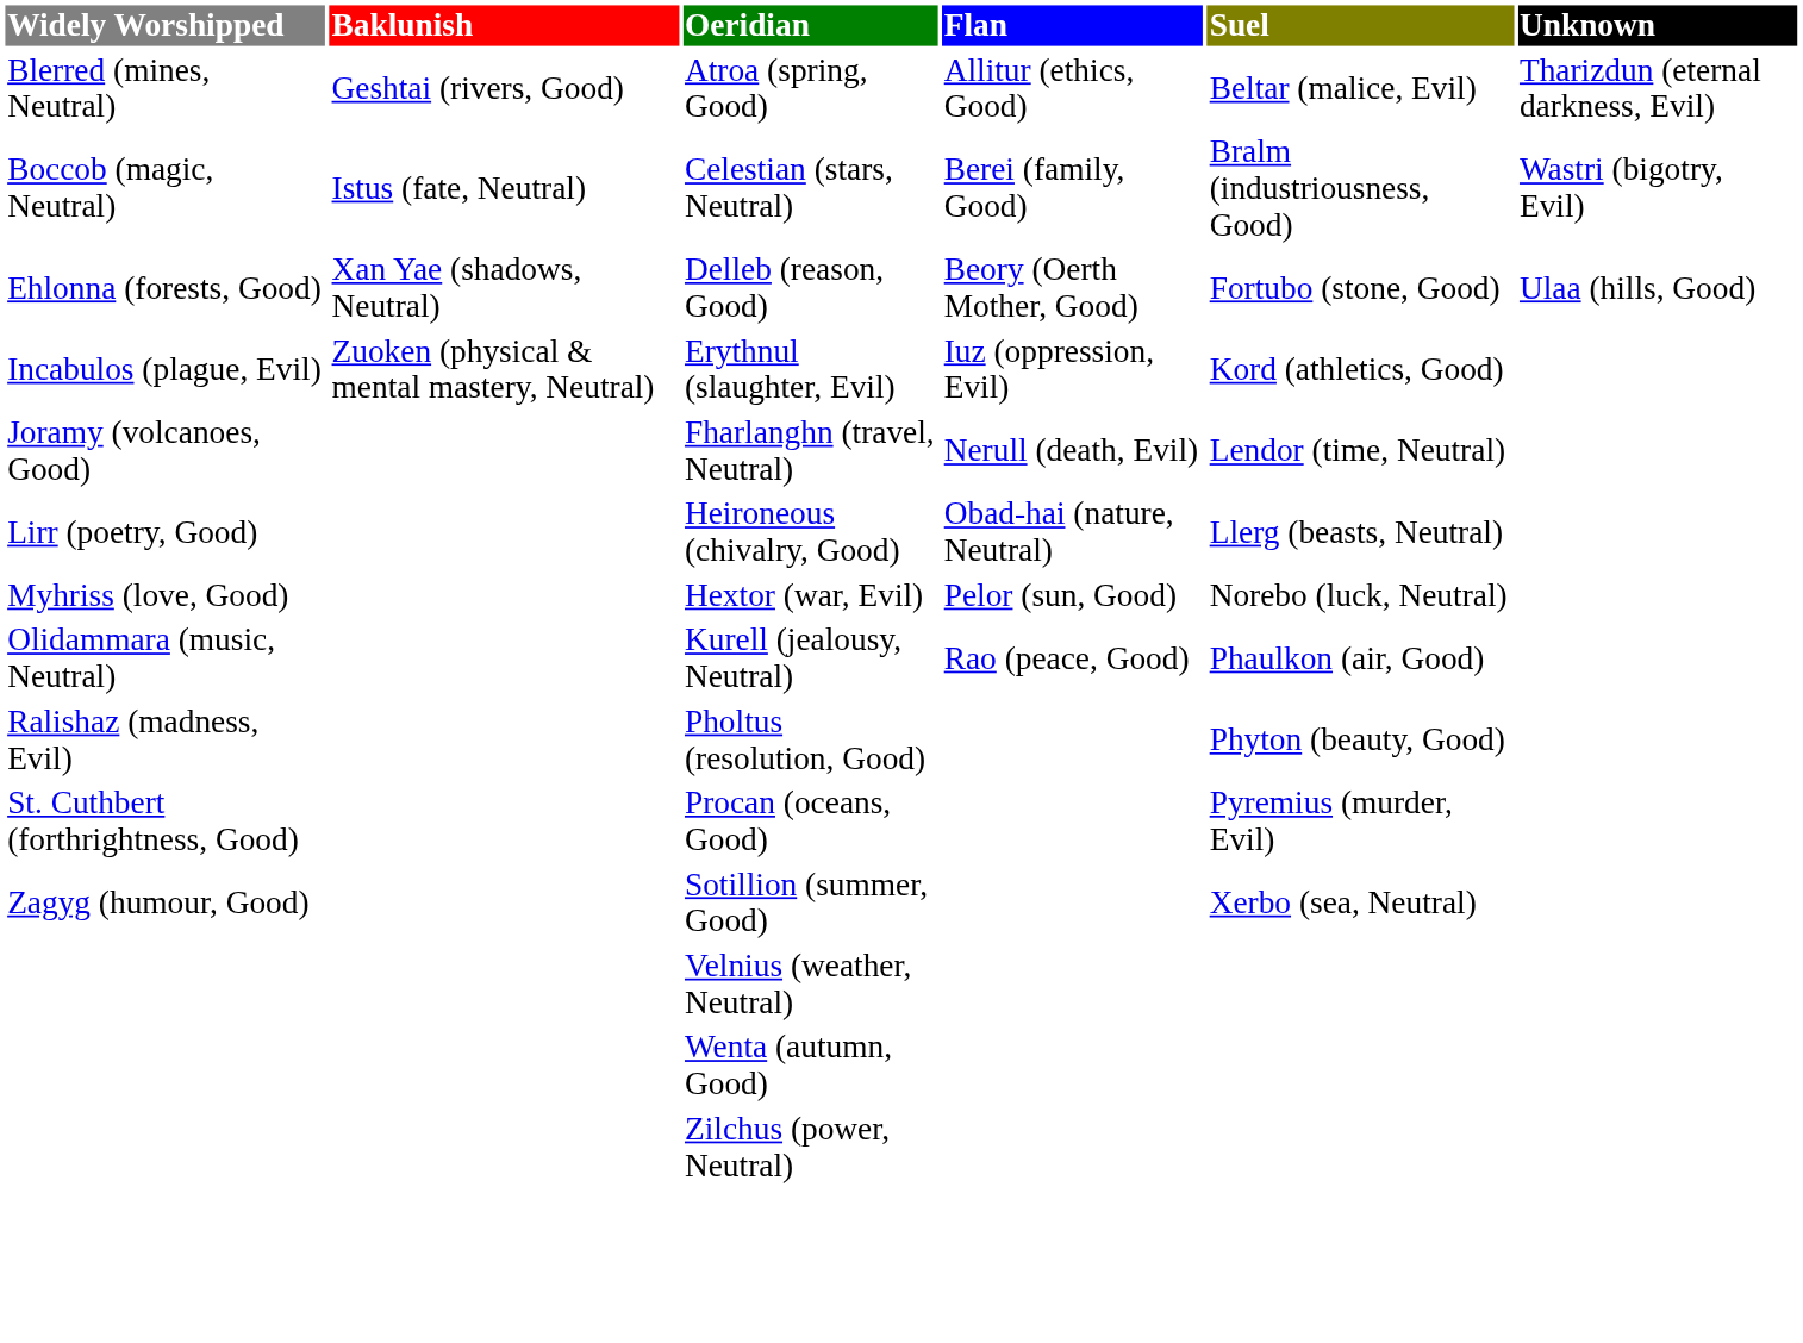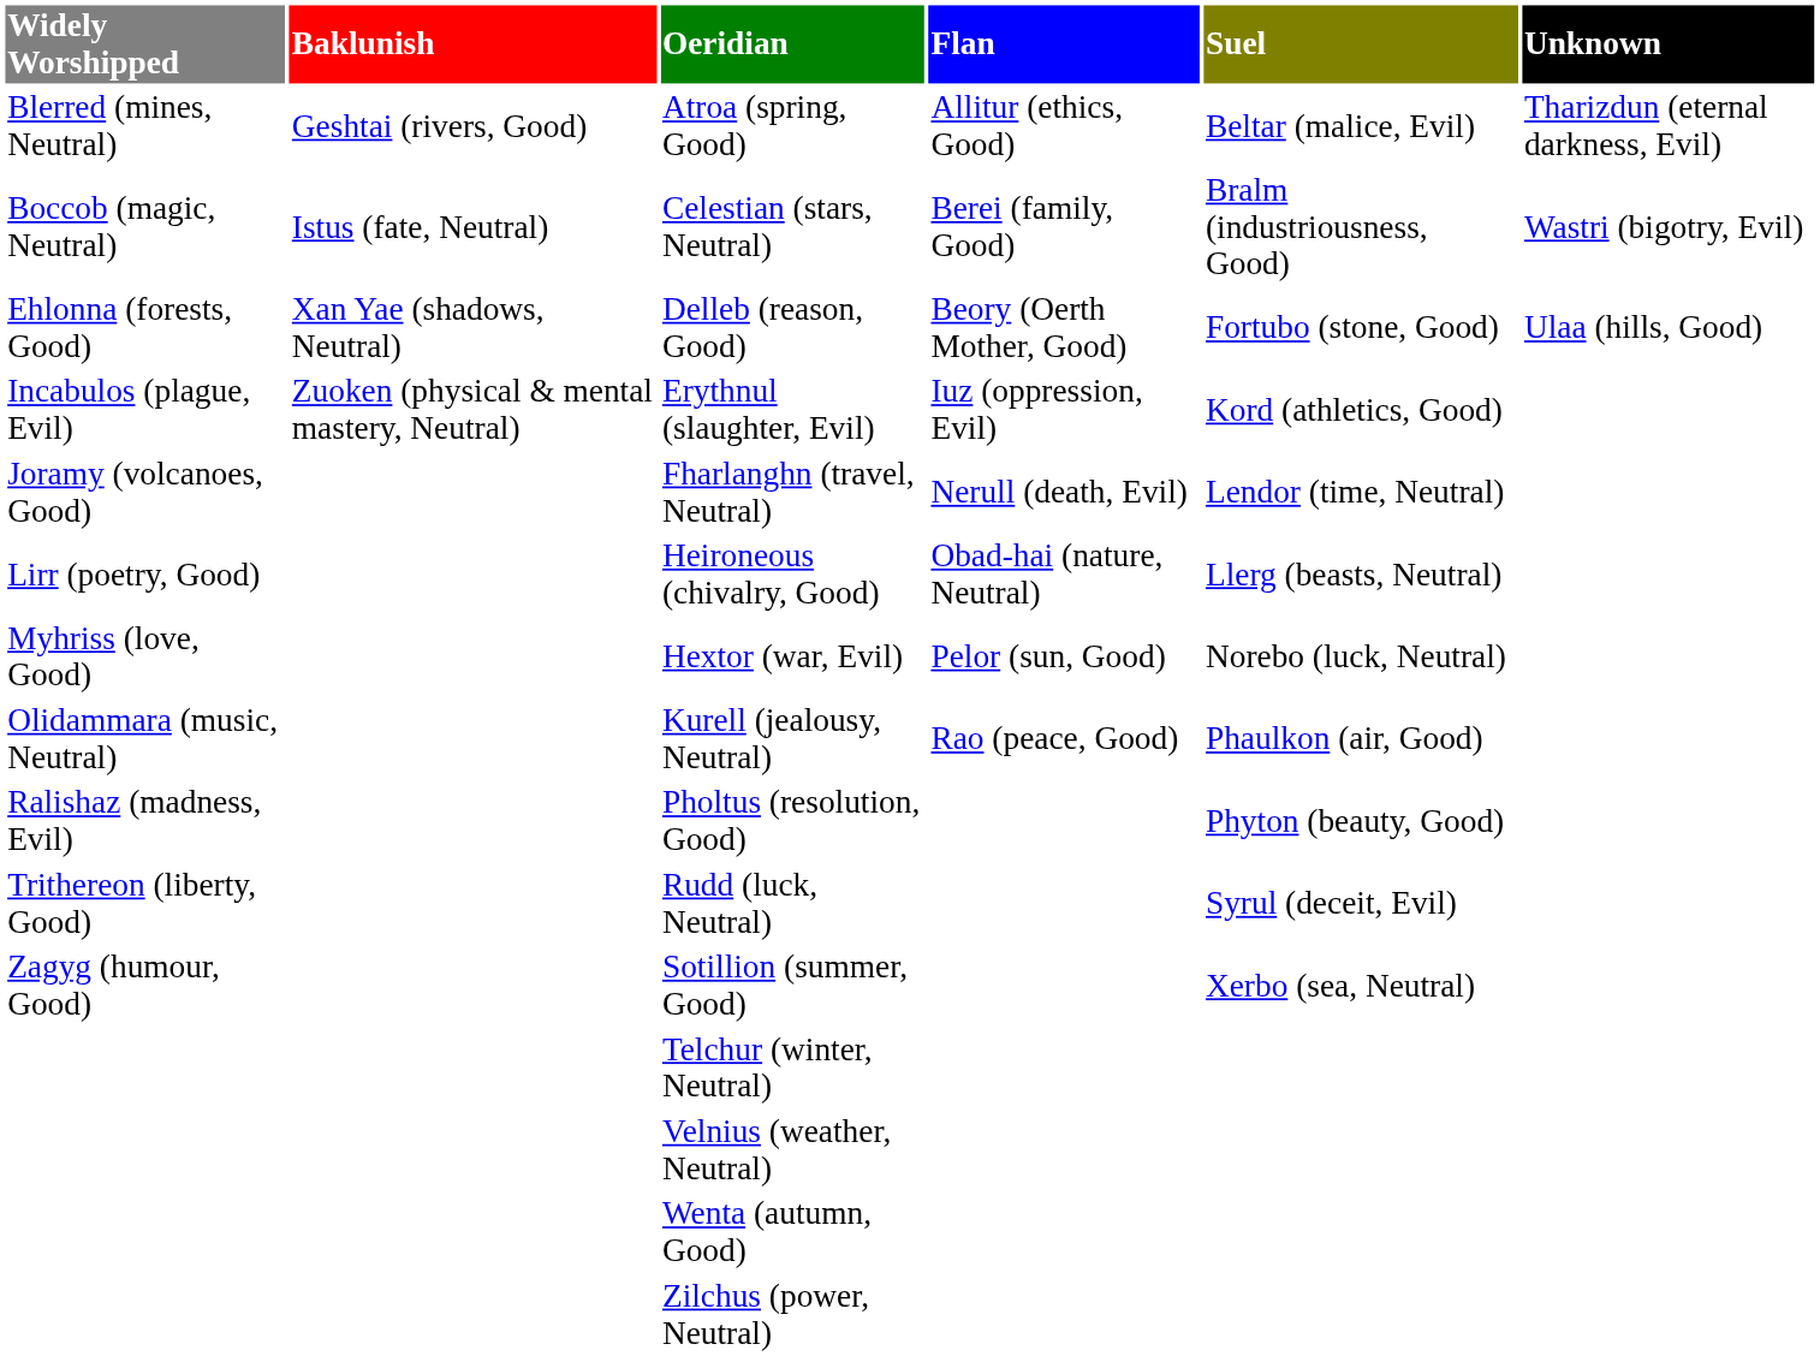 <table border=0 width=100%>
 <tr>
 <td style="color:white" bgcolor=gray><strong>Widely Worshipped</strong></td>
 <td style="color:white" bgcolor=red><strong>Baklunish</strong></td>
 <td style="color:white" bgcolor=green><strong>Oeridian</strong></td>
 <td style="color:white" bgcolor=blue><strong>Flan</strong></td>
 <td style="color:white" bgcolor=olive><strong>Suel</strong></td>
 <td style="color:white" bgcolor=black><strong>Unknown</strong></td>
 </tr>
 <tr>
 <td><a href='#'>Blerred</a> (mines, Neutral)</td>
 <td><a href='#'>Geshtai</a> (rivers, Good)</td>
 <td><a href='#'>Atroa</a> (spring, Good)</td>
 <td><a href='#'>Allitur</a> (ethics, Good)</td>
 <td><a href='#'>Beltar</a> (malice, Evil)</td>
 <td><a href='#'>Tharizdun</a> (eternal darkness, Evil)</td>
 </tr>
 <tr>
 <td><a href='#'>Boccob</a> (magic, Neutral)</td>
 <td><a href='#'>Istus</a> (fate, Neutral)</td>
 <td><a href='#'>Celestian</a> (stars, Neutral)</td>
 <td><a href='#'>Berei</a> (family, Good)</td>
 <td><a href='#'>Bralm</a> (industriousness, Good)</td>
 <td><a href='#'>Wastri</a> (bigotry, Evil)</td>
 </tr>
 <tr>
 <td><a href='#'>Ehlonna</a> (forests, Good)</td>
 <td><a href='#'>Xan Yae</a> (shadows, Neutral)</td>
 <td><a href='#'>Delleb</a> (reason, Good)</td>
 <td><a href='#'>Beory</a> (Oerth Mother, Good)</td>
 <td><a href='#'>Fortubo</a> (stone, Good)</td>
 <td><a href='#'>Ulaa</a> (hills, Good)</td>
 </tr>
 <tr>
 <td><a href='#'>Incabulos</a> (plague, Evil)</td>
 <td><a href='#'>Zuoken</a> (physical & mental mastery, Neutral)</td>
 <td><a href='#'>Erythnul</a> (slaughter, Evil)</td>
 <td><a href='#'>Iuz</a> (oppression, Evil)</td>
 <td><a href='#'>Kord</a> (athletics, Good)</td>
 <td></td>
 </tr>
 <tr>
 <td><a href='#'>Joramy</a> (volcanoes, Good)</td>
 <td> </td>
 <td><a href='#'>Fharlanghn</a> (travel, Neutral)</td>
 <td><a href='#'>Nerull</a> (death, Evil)</td>
 <td><a href='#'>Lendor</a> (time, Neutral)</td>
 <td></td>
 </tr>
 <tr>
 <td><a href='#'>Lirr</a> (poetry, Good)</td>
 <td> </td>
 <td><a href='#'>Heironeous</a> (chivalry, Good)</td>
 <td><a href='#'>Obad-hai</a> (nature, Neutral)</td>
 <td><a href='#'>Llerg</a> (beasts, Neutral)</td>
 <td></td>
 </tr>
 <tr>
 <td><a href='#'>Myhriss</a> (love, Good)</td>
 <td> </td>
 <td><a href='#'>Hextor</a> (war, Evil)</td>
 <td><a href='#'>Pelor</a> (sun, Good)</td>
 <td>Norebo (luck, Neutral)</td>
 <td></td>
 </tr>
 <tr>
 <td><a href='#'>Olidammara</a> (music, Neutral)</td>
 <td> </td>
 <td><a href='#'>Kurell</a> (jealousy, Neutral)</td>
 <td><a href='#'>Rao</a> (peace, Good)</td>
 <td><a href='#'>Phaulkon</a> (air, Good)</td>
 <td></td>
 </tr>
 <tr>
 <td><a href='#'>Ralishaz</a> (madness, Evil)</td>
 <td> </td>
 <td><a href='#'>Pholtus</a> (resolution, Good)</td>
 <td> </td>
 <td><a href='#'>Phyton</a> (beauty, Good)</td>
 <td></td>
 </tr>
 <tr>
-<td><a href='#'>St. Cuthbert</a> (forthrightness, Good)</td>
+<td><a href='#'>Trithereon</a> (liberty, Good)</td>
 <td> </td>
-<td><a href='#'>Procan</a> (oceans, Good)</td>
+<td><a href='#'>Rudd</a> (luck, Neutral)</td>
 <td> </td>
-<td><a href='#'>Pyremius</a> (murder, Evil)</td>
+<td><a href='#'>Syrul</a> (deceit, Evil)</td>
 <td></td>
 </tr>
 <tr>
 <td><a href='#'>Zagyg</a> (humour, Good)</td>
 <td> </td>
 <td><a href='#'>Sotillion</a> (summer, Good)</td>
 <td> </td>
 <td><a href='#'>Xerbo</a> (sea, Neutral)</td>
+</tr>
+<tr>
+<td> </td>
+<td> </td>
+<td><a href='#'>Telchur</a> (winter, Neutral)</td>
+<td> </td>
+<td> </td>
+<td></td>
 </tr>
 <tr>
 <td> </td>
 <td> </td>
 <td><a href='#'>Velnius</a> (weather, Neutral)</td>
 <td> </td>
 <td> </td>
 <td></td>
 </tr>
 <tr>
 <td> </td>
 <td> </td>
 <td><a href='#'>Wenta</a> (autumn, Good)</td>
 <td> </td>
 <td> </td>
 <td></td>
 </tr>
 <tr>
 <td></td>
 <td></td>
 <td><a href='#'>Zilchus</a> (power, Neutral)</td>
 <td></td>
 <td></td>
 <td></td>
 </tr>
 </table>
